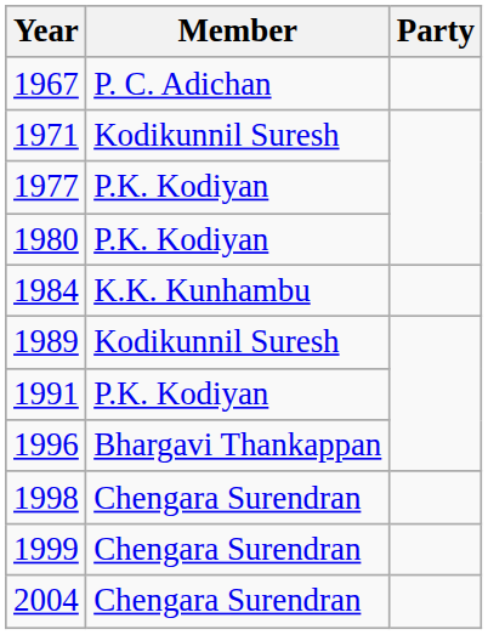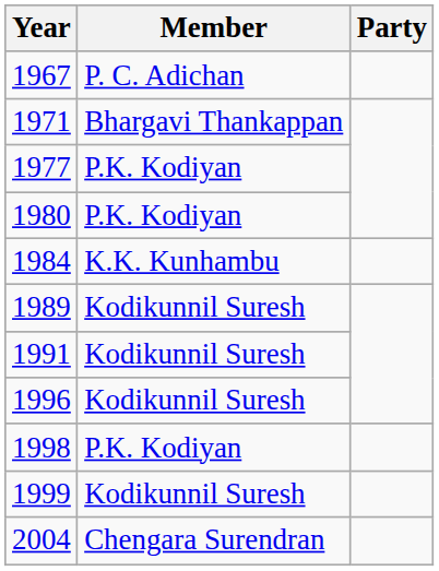 <table class="wikitable sortable">
 <tr>
 <th>Year</th>
 <th>Member</th>
 <th colspan=2>Party</th>
 </tr>
 <tr>
 <td><a href='#'>1967</a></td>
 <td><a href='#'>P. C. Adichan</a></td>
 <td></td>
 </tr>
 <tr>
 <td><a href='#'>1971</a></td>
-<td><a href='#'>Kodikunnil Suresh</a></td>
+<td><a href='#'>Bhargavi Thankappan</a></td>
 </tr>
 <tr>
 <td><a href='#'>1977</a></td>
 <td><a href='#'>P.K. Kodiyan</a></td>
 </tr>
 <tr>
 <td><a href='#'>1980</a></td>
 <td><a href='#'>P.K. Kodiyan</a></td>
 </tr>
 <tr>
 <td><a href='#'>1984</a></td>
 <td><a href='#'>K.K. Kunhambu</a></td>
 <td></td>
 </tr>
 <tr>
 <td><a href='#'>1989</a></td>
 <td><a href='#'>Kodikunnil Suresh</a></td>
 </tr>
 <tr>
 <td><a href='#'>1991</a></td>
-<td><a href='#'>P.K. Kodiyan</a></td>
+<td><a href='#'>Kodikunnil Suresh</a></td>
 </tr>
 <tr>
 <td><a href='#'>1996</a></td>
-<td><a href='#'>Bhargavi Thankappan</a></td>
+<td><a href='#'>Kodikunnil Suresh</a></td>
 </tr>
 <tr>
 <td><a href='#'>1998</a></td>
-<td><a href='#'>Chengara Surendran</a></td>
+<td><a href='#'>P.K. Kodiyan</a></td>
 <td></td>
 </tr>
 <tr>
 <td><a href='#'>1999</a></td>
-<td><a href='#'>Chengara Surendran</a></td>
+<td><a href='#'>Kodikunnil Suresh</a></td>
 <td></td>
 </tr>
 <tr>
 <td><a href='#'>2004</a></td>
 <td><a href='#'>Chengara Surendran</a></td>
 <td></td>
 </tr>
 </table>
